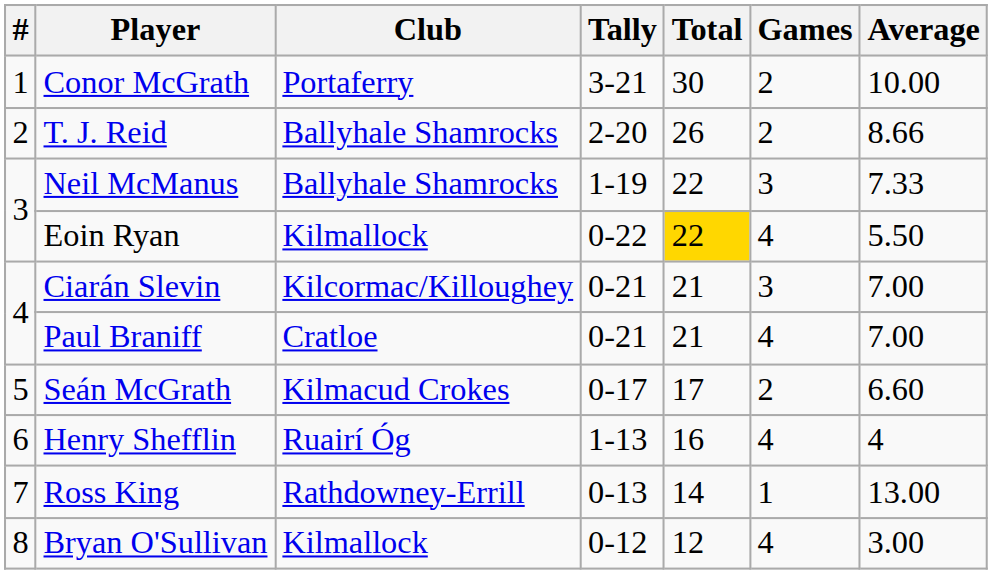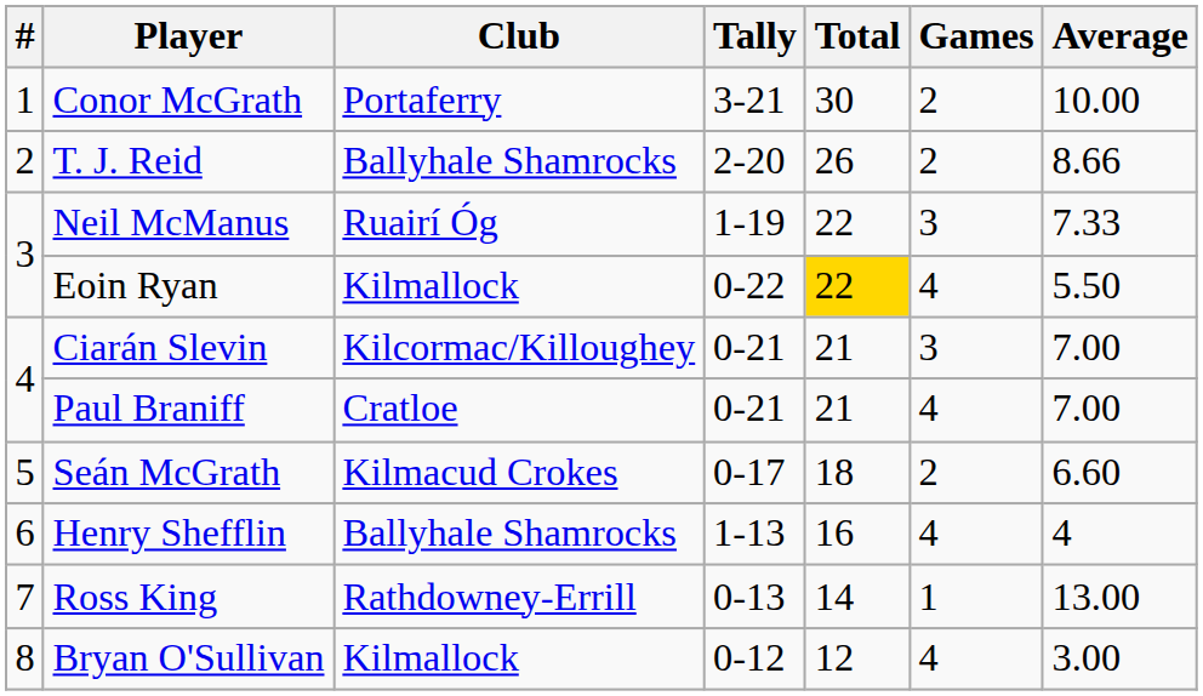 <table class="wikitable">
 <tr>
 <th>#</th>
 <th>Player</th>
 <th>Club</th>
 <th>Tally</th>
 <th>Total</th>
 <th>Games</th>
 <th>Average</th>
 </tr>
 <tr>
 <td rowspan=1 align=center>1</td>
 <td><a href='#'>Conor McGrath</a></td>
 <td><a href='#'>Portaferry</a></td>
 <td>3-21</td>
 <td>30</td>
 <td>2</td>
 <td>10.00</td>
 </tr>
 <tr>
 <td rowspan=1 align=center>2</td>
 <td><a href='#'>T. J. Reid</a></td>
 <td><a href='#'>Ballyhale Shamrocks</a></td>
 <td>2-20</td>
 <td>26</td>
 <td>2</td>
 <td>8.66</td>
 </tr>
 <tr>
 <td rowspan=2 align=center>3</td>
 <td><a href='#'>Neil McManus</a></td>
-<td><a href='#'>Ballyhale Shamrocks</a></td>
+<td><a href='#'>Ruairí Óg</a></td>
 <td>1-19</td>
 <td>22</td>
 <td>3</td>
 <td>7.33</td>
 </tr>
 <tr>
 <td>Eoin Ryan</td>
 <td><a href='#'>Kilmallock</a></td>
 <td>0-22</td>
 <td style="background: gold;">22</td>
 <td>4</td>
 <td>5.50</td>
 </tr>
 <tr>
 <td rowspan=2 align=center>4</td>
 <td><a href='#'>Ciarán Slevin</a></td>
 <td><a href='#'>Kilcormac/Killoughey</a></td>
 <td>0-21</td>
 <td>21</td>
 <td>3</td>
 <td>7.00</td>
 </tr>
 <tr>
 <td><a href='#'>Paul Braniff</a></td>
 <td><a href='#'>Cratloe</a></td>
 <td>0-21</td>
 <td>21</td>
 <td>4</td>
 <td>7.00</td>
 </tr>
 <tr>
 <td rowspan=1 align=center>5</td>
 <td><a href='#'>Seán McGrath</a></td>
 <td><a href='#'>Kilmacud Crokes</a></td>
 <td>0-17</td>
-<td>17</td>
+<td>18</td>
 <td>2</td>
 <td>6.60</td>
 </tr>
 <tr>
 <td rowspan=1 align=center>6</td>
 <td><a href='#'>Henry Shefflin</a></td>
-<td><a href='#'>Ruairí Óg</a></td>
+<td><a href='#'>Ballyhale Shamrocks</a></td>
 <td>1-13</td>
 <td>16</td>
 <td>4</td>
 <td>4</td>
 </tr>
 <tr>
 <td rowspan=1 align=center>7</td>
 <td><a href='#'>Ross King</a></td>
 <td><a href='#'>Rathdowney-Errill</a></td>
 <td>0-13</td>
 <td>14</td>
 <td>1</td>
 <td>13.00</td>
 </tr>
 <tr>
 <td rowspan=1 align=center>8</td>
 <td><a href='#'>Bryan O'Sullivan</a></td>
 <td><a href='#'>Kilmallock</a></td>
 <td>0-12</td>
 <td>12</td>
 <td>4</td>
 <td>3.00</td>
 </tr>
 </table>
